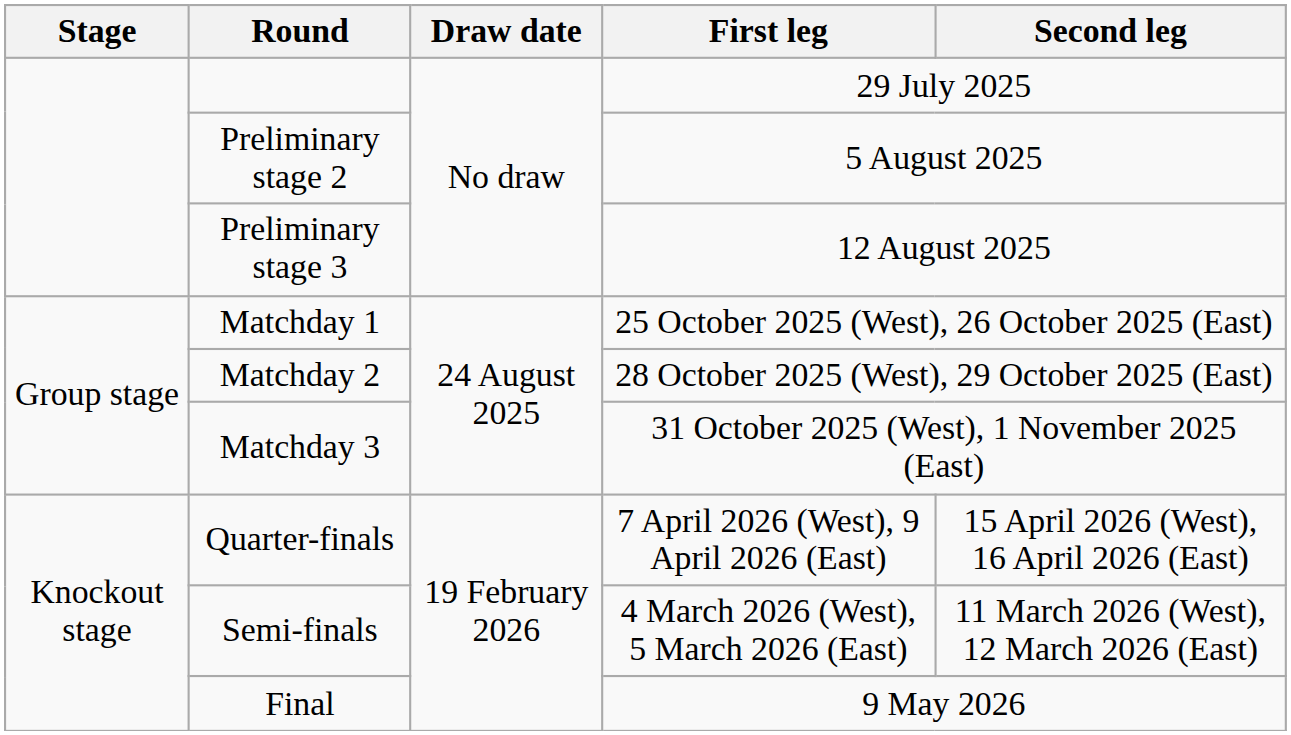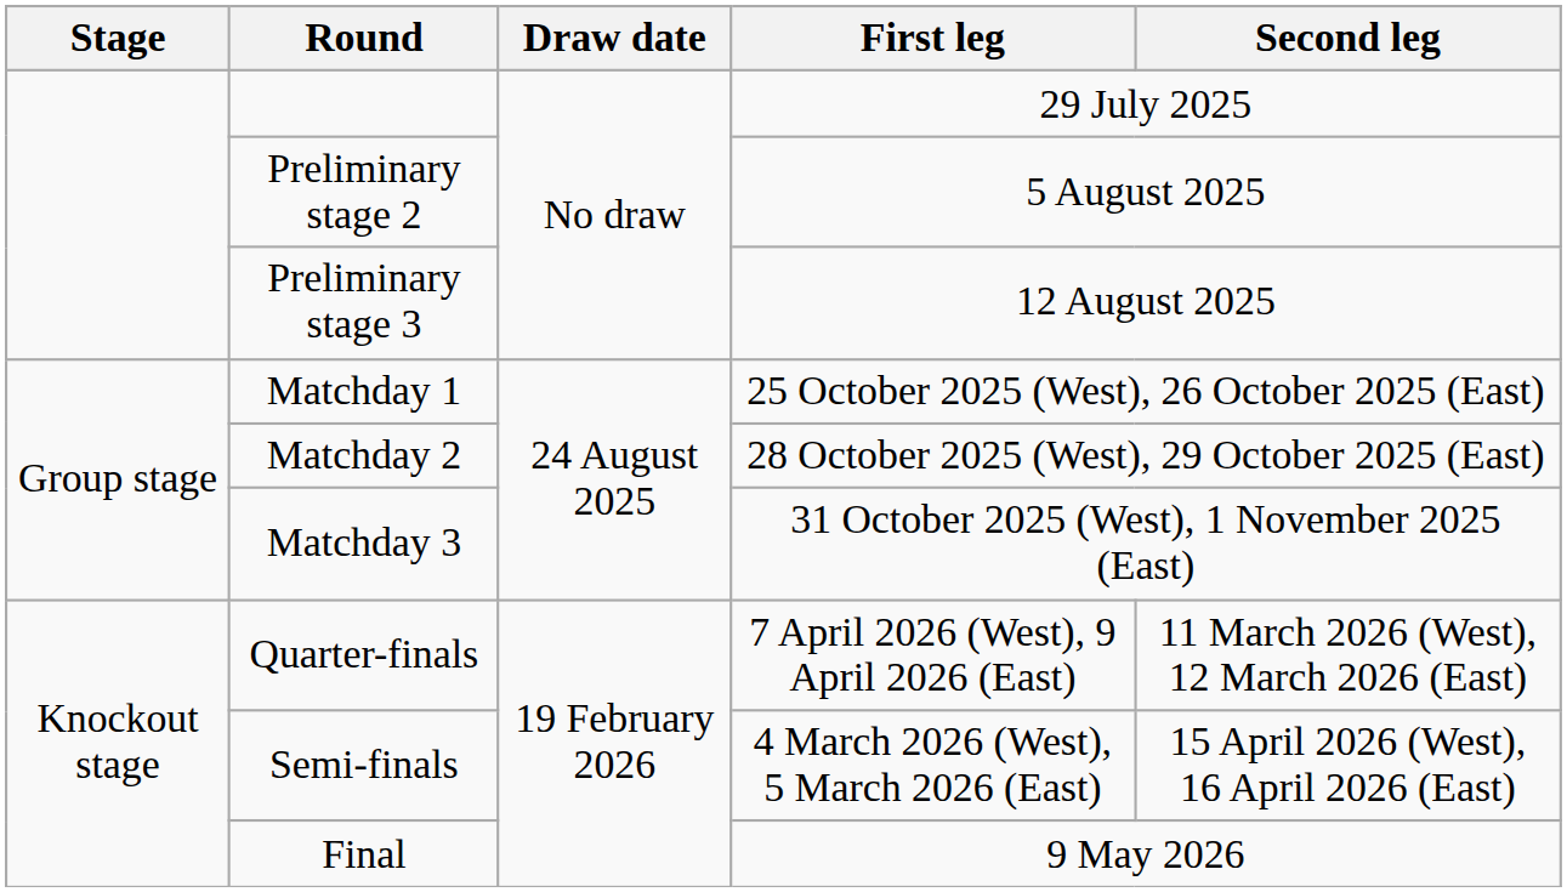 <table class="wikitable" style="text-align:center">
 <tr>
 <th>Stage</th>
 <th>Round</th>
 <th>Draw date</th>
 <th>First leg</th>
 <th>Second leg</th>
 </tr>
 <tr>
 <td rowspan=3></td>
 <td></td>
 <td rowspan=3>No draw</td>
 <td colspan=2>29 July 2025</td>
 </tr>
 <tr>
 <td>Preliminary stage 2</td>
 <td colspan=2>5 August 2025</td>
 </tr>
 <tr>
 <td>Preliminary stage 3</td>
 <td colspan=2>12 August 2025</td>
 </tr>
 <tr>
 <td rowspan=3>Group stage</td>
 <td>Matchday 1</td>
 <td rowspan="3">24 August 2025</td>
 <td colspan=2>25 October 2025 (West), 26 October 2025 (East)</td>
 </tr>
 <tr>
 <td>Matchday 2</td>
 <td colspan=2>28 October 2025 (West), 29 October 2025 (East)</td>
 </tr>
 <tr>
 <td>Matchday 3</td>
 <td colspan=2>31 October 2025 (West), 1 November 2025 (East)</td>
 </tr>
 <tr>
 <td rowspan=3>Knockout stage</td>
 <td>Quarter-finals</td>
 <td rowspan="3">19 February 2026</td>
 <td>7 April 2026 (West), 9 April 2026 (East)</td>
-<td>15 April 2026 (West), 16 April 2026 (East)</td>
+<td>11 March 2026 (West), 12 March 2026 (East)</td>
 </tr>
 <tr>
 <td>Semi-finals</td>
 <td>4 March 2026 (West), 5 March 2026 (East)</td>
-<td>11 March 2026 (West), 12 March 2026 (East)</td>
+<td>15 April 2026 (West), 16 April 2026 (East)</td>
 </tr>
 <tr>
 <td>Final</td>
 <td colspan=2>9 May 2026</td>
 </tr>
 </table>
